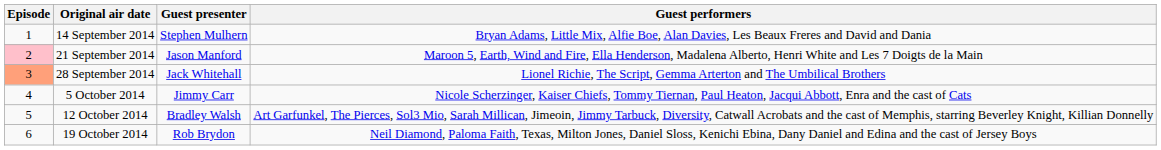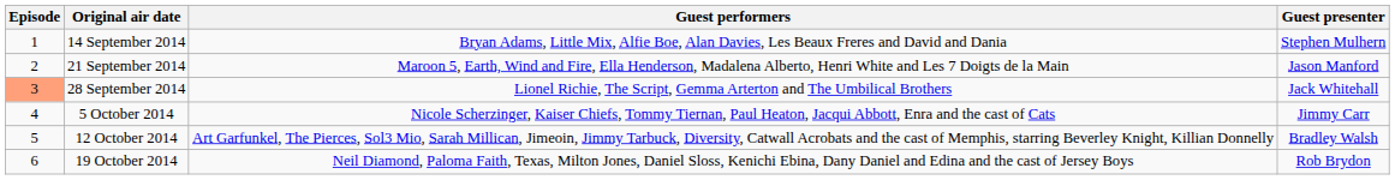 <table class="wikitable" style="text-align:center;">
 <tr>
 <th>Episode</th>
 <th>Original air date</th>
+<th>Guest performers</th>
 <th>Guest presenter</th>
-<th>Guest performers</th>
 </tr>
 <tr>
 <td>1</td>
 <td>14 September 2014</td>
+<td><a href='#'>Bryan Adams</a>, <a href='#'>Little Mix</a>, <a href='#'>Alfie Boe</a>, <a href='#'>Alan Davies</a>, Les Beaux Freres and David and Dania</td>
 <td><a href='#'>Stephen Mulhern</a></td>
-<td><a href='#'>Bryan Adams</a>, <a href='#'>Little Mix</a>, <a href='#'>Alfie Boe</a>, <a href='#'>Alan Davies</a>, Les Beaux Freres and David and Dania</td>
 </tr>
 <tr>
-<td style="background: pink;">2</td>
+<td>2</td>
 <td>21 September 2014</td>
+<td><a href='#'>Maroon 5</a>, <a href='#'>Earth, Wind and Fire</a>, <a href='#'>Ella Henderson</a>, Madalena Alberto, Henri White and Les 7 Doigts de la Main</td>
 <td><a href='#'>Jason Manford</a></td>
-<td><a href='#'>Maroon 5</a>, <a href='#'>Earth, Wind and Fire</a>, <a href='#'>Ella Henderson</a>, Madalena Alberto, Henri White and Les 7 Doigts de la Main</td>
 </tr>
 <tr>
 <td style="background: lightsalmon;">3</td>
 <td>28 September 2014</td>
+<td><a href='#'>Lionel Richie</a>, <a href='#'>The Script</a>, <a href='#'>Gemma Arterton</a> and <a href='#'>The Umbilical Brothers</a></td>
 <td><a href='#'>Jack Whitehall</a></td>
-<td><a href='#'>Lionel Richie</a>, <a href='#'>The Script</a>, <a href='#'>Gemma Arterton</a> and <a href='#'>The Umbilical Brothers</a></td>
 </tr>
 <tr>
 <td>4</td>
 <td>5 October 2014</td>
+<td><a href='#'>Nicole Scherzinger</a>, <a href='#'>Kaiser Chiefs</a>, <a href='#'>Tommy Tiernan</a>, <a href='#'>Paul Heaton</a>, <a href='#'>Jacqui Abbott</a>, Enra and the cast of <a href='#'>Cats</a></td>
 <td><a href='#'>Jimmy Carr</a></td>
-<td><a href='#'>Nicole Scherzinger</a>, <a href='#'>Kaiser Chiefs</a>, <a href='#'>Tommy Tiernan</a>, <a href='#'>Paul Heaton</a>, <a href='#'>Jacqui Abbott</a>, Enra and the cast of <a href='#'>Cats</a></td>
 </tr>
 <tr>
 <td>5</td>
 <td>12 October 2014</td>
+<td><a href='#'>Art Garfunkel</a>, <a href='#'>The Pierces</a>, <a href='#'>Sol3 Mio</a>, <a href='#'>Sarah Millican</a>, Jimeoin, <a href='#'>Jimmy Tarbuck</a>, <a href='#'>Diversity</a>, Catwall Acrobats and the cast of Memphis, starring Beverley Knight, Killian Donnelly</td>
 <td><a href='#'>Bradley Walsh</a></td>
-<td><a href='#'>Art Garfunkel</a>, <a href='#'>The Pierces</a>, <a href='#'>Sol3 Mio</a>, <a href='#'>Sarah Millican</a>, Jimeoin, <a href='#'>Jimmy Tarbuck</a>, <a href='#'>Diversity</a>, Catwall Acrobats and the cast of Memphis, starring Beverley Knight, Killian Donnelly</td>
 </tr>
 <tr>
 <td>6</td>
 <td>19 October 2014</td>
+<td><a href='#'>Neil Diamond</a>, <a href='#'>Paloma Faith</a>, Texas, Milton Jones, Daniel Sloss, Kenichi Ebina, Dany Daniel and Edina and the cast of Jersey Boys</td>
 <td><a href='#'>Rob Brydon</a></td>
-<td><a href='#'>Neil Diamond</a>, <a href='#'>Paloma Faith</a>, Texas, Milton Jones, Daniel Sloss, Kenichi Ebina, Dany Daniel and Edina and the cast of Jersey Boys</td>
 </tr>
 </table>
